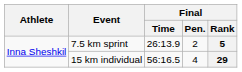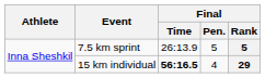 <table class="wikitable" style="font-size:90%">
 <tr>
 <th rowspan="2">Athlete</th>
 <th rowspan="2">Event</th>
 <th colspan="3">Final</th>
 </tr>
 <tr>
 <th>Time</th>
 <th>Pen.</th>
 <th>Rank</th>
 </tr>
 <tr>
 <td rowspan=2><a href='#'>Inna Sheshkil</a></td>
 <td>7.5 km sprint</td>
 <td align="center">26:13.9</td>
-<td align="center">2</td>
+<td align="center">5</td>
 <th align="center">5</th>
 </tr>
 <tr>
 <td>15 km individual</td>
-<td align="center">56:16.5</td>
+<td align="center"><strong>56:16.5</strong></td>
 <td align="center">4</td>
 <th align="center">29</th>
 </tr>
 </table>
